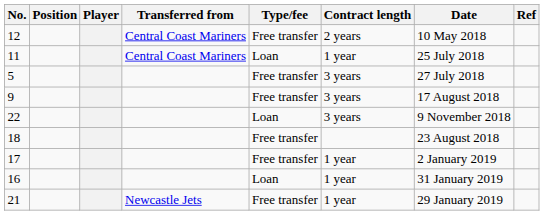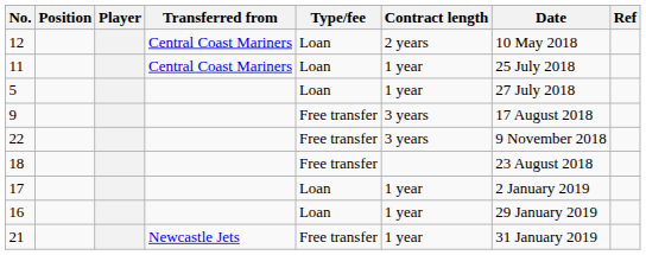 <table class="wikitable plainrowheaders sortable" style="text-align:center; text-align:left">
 <tr>
 <th scope="col">No.</th>
 <th scope="col">Position</th>
 <th scope="col">Player</th>
 <th scope="col">Transferred from</th>
 <th scope="col">Type/fee</th>
 <th scope="col">Contract length</th>
 <th scope="col">Date</th>
 <th scope="col" class="unsortbale">Ref</th>
 </tr>
 <tr>
 <td>12</td>
 <td></td>
 <th scope="row"></th>
 <td><a href='#'>Central Coast Mariners</a></td>
-<td>Free transfer</td>
+<td>Loan</td>
 <td>2 years</td>
 <td>10 May 2018</td>
 <td></td>
 </tr>
 <tr>
 <td>11</td>
 <td></td>
 <th scope="row"></th>
 <td><a href='#'>Central Coast Mariners</a></td>
 <td>Loan</td>
 <td>1 year</td>
 <td>25 July 2018</td>
 <td></td>
 </tr>
 <tr>
 <td>5</td>
 <td></td>
 <th scope="row"></th>
 <td></td>
-<td>Free transfer</td>
-<td>3 years</td>
+<td>Loan</td>
+<td>1 year</td>
 <td>27 July 2018</td>
 <td></td>
 </tr>
 <tr>
 <td>9</td>
 <td></td>
 <th scope="row"></th>
 <td></td>
 <td>Free transfer</td>
 <td>3 years</td>
 <td>17 August 2018</td>
 <td></td>
 </tr>
 <tr>
 <td>22</td>
 <td></td>
 <th scope="row"></th>
 <td></td>
-<td>Loan</td>
+<td>Free transfer</td>
 <td>3 years</td>
 <td>9 November 2018</td>
 <td></td>
 </tr>
 <tr>
 <td>18</td>
 <td></td>
 <th scope="row"></th>
 <td></td>
 <td>Free transfer</td>
 <td></td>
 <td>23 August 2018</td>
 <td></td>
 </tr>
 <tr>
 <td>17</td>
 <td></td>
 <th scope="row"></th>
 <td></td>
-<td>Free transfer</td>
+<td>Loan</td>
 <td>1 year</td>
 <td>2 January 2019</td>
 <td></td>
 </tr>
 <tr>
 <td>16</td>
 <td></td>
 <th scope="row"></th>
 <td></td>
 <td>Loan</td>
 <td>1 year</td>
-<td>31 January 2019</td>
+<td>29 January 2019</td>
 <td></td>
 </tr>
 <tr>
 <td>21</td>
 <td></td>
 <th scope="row"></th>
 <td><a href='#'>Newcastle Jets</a></td>
 <td>Free transfer</td>
 <td>1 year</td>
-<td>29 January 2019</td>
+<td>31 January 2019</td>
 <td></td>
 </tr>
 </table>
